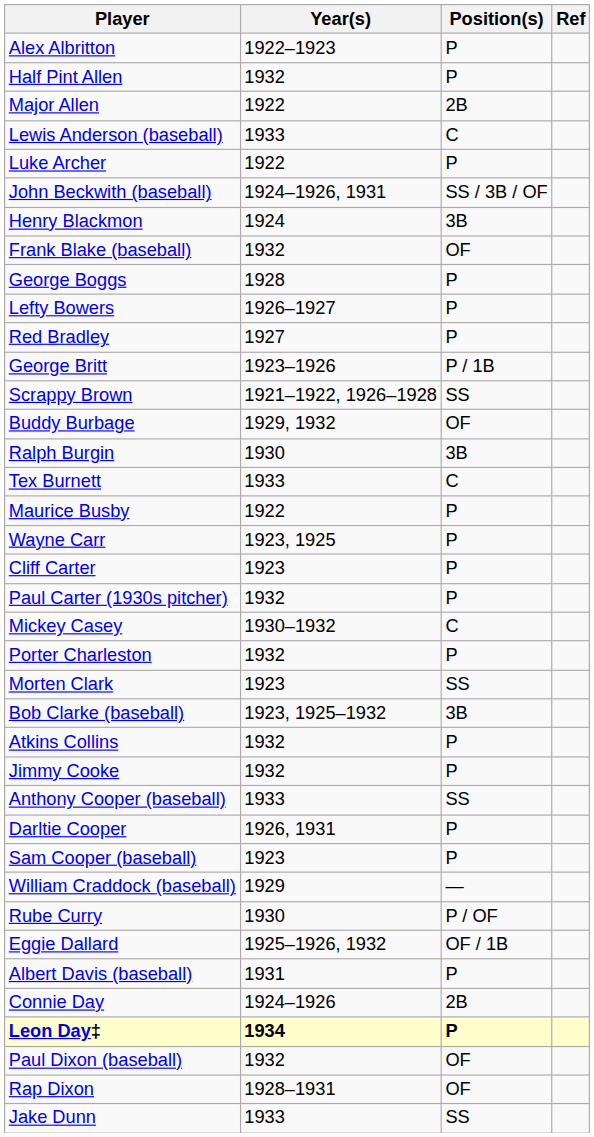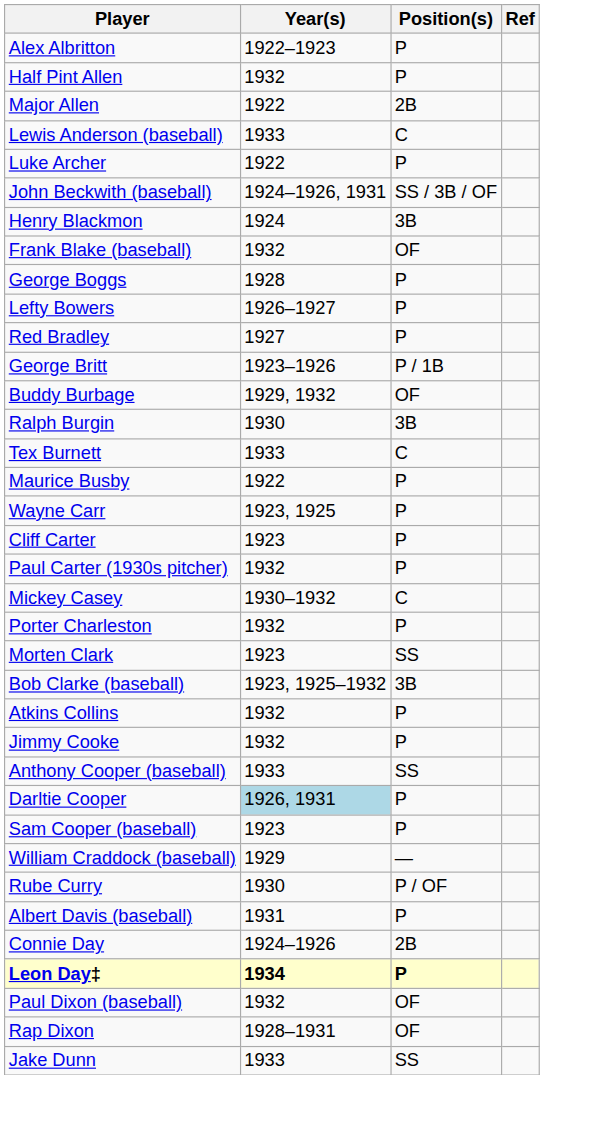 <table class="wikitable">
 <tr>
 <th>Player</th>
 <th>Year(s)</th>
 <th>Position(s)</th>
 <th>Ref</th>
 </tr>
 <tr>
 <td><a href='#'>Alex Albritton</a></td>
 <td>1922–1923</td>
 <td>P</td>
 <td></td>
 </tr>
 <tr>
 <td><a href='#'>Half Pint Allen</a></td>
 <td>1932</td>
 <td>P</td>
 <td></td>
 </tr>
 <tr>
 <td><a href='#'>Major Allen</a></td>
 <td>1922</td>
 <td>2B</td>
 <td></td>
 </tr>
 <tr>
 <td><a href='#'>Lewis Anderson (baseball)</a></td>
 <td>1933</td>
 <td>C</td>
 <td></td>
 </tr>
 <tr>
 <td><a href='#'>Luke Archer</a></td>
 <td>1922</td>
 <td>P</td>
 <td></td>
 </tr>
 <tr>
 <td><a href='#'>John Beckwith (baseball)</a></td>
 <td>1924–1926, 1931</td>
 <td>SS / 3B / OF</td>
 <td></td>
 </tr>
 <tr>
 <td><a href='#'>Henry Blackmon</a></td>
 <td>1924</td>
 <td>3B</td>
 <td></td>
 </tr>
 <tr>
 <td><a href='#'>Frank Blake (baseball)</a></td>
 <td>1932</td>
 <td>OF</td>
 <td></td>
 </tr>
 <tr>
 <td><a href='#'>George Boggs</a></td>
 <td>1928</td>
 <td>P</td>
 <td></td>
 </tr>
 <tr>
 <td><a href='#'>Lefty Bowers</a></td>
 <td>1926–1927</td>
 <td>P</td>
 <td></td>
 </tr>
 <tr>
 <td><a href='#'>Red Bradley</a></td>
 <td>1927</td>
 <td>P</td>
 <td></td>
 </tr>
 <tr>
 <td><a href='#'>George Britt</a></td>
 <td>1923–1926</td>
 <td>P / 1B</td>
-<td></td>
-</tr>
-<tr>
-<td><a href='#'>Scrappy Brown</a></td>
-<td>1921–1922, 1926–1928</td>
-<td>SS</td>
 <td></td>
 </tr>
 <tr>
 <td><a href='#'>Buddy Burbage</a></td>
 <td>1929, 1932</td>
 <td>OF</td>
 <td></td>
 </tr>
 <tr>
 <td><a href='#'>Ralph Burgin</a></td>
 <td>1930</td>
 <td>3B</td>
 <td></td>
 </tr>
 <tr>
 <td><a href='#'>Tex Burnett</a></td>
 <td>1933</td>
 <td>C</td>
 <td></td>
 </tr>
 <tr>
 <td><a href='#'>Maurice Busby</a></td>
 <td>1922</td>
 <td>P</td>
 <td></td>
 </tr>
 <tr>
 <td><a href='#'>Wayne Carr</a></td>
 <td>1923, 1925</td>
 <td>P</td>
 <td></td>
 </tr>
 <tr>
 <td><a href='#'>Cliff Carter</a></td>
 <td>1923</td>
 <td>P</td>
 <td></td>
 </tr>
 <tr>
 <td><a href='#'>Paul Carter (1930s pitcher)</a></td>
 <td>1932</td>
 <td>P</td>
 <td></td>
 </tr>
 <tr>
 <td><a href='#'>Mickey Casey</a></td>
 <td>1930–1932</td>
 <td>C</td>
 <td></td>
 </tr>
 <tr>
 <td><a href='#'>Porter Charleston</a></td>
 <td>1932</td>
 <td>P</td>
 <td></td>
 </tr>
 <tr>
 <td><a href='#'>Morten Clark</a></td>
 <td>1923</td>
 <td>SS</td>
 <td></td>
 </tr>
 <tr>
 <td><a href='#'>Bob Clarke (baseball)</a></td>
 <td>1923, 1925–1932</td>
 <td>3B</td>
 <td></td>
 </tr>
 <tr>
 <td><a href='#'>Atkins Collins</a></td>
 <td>1932</td>
 <td>P</td>
 <td></td>
 </tr>
 <tr>
 <td><a href='#'>Jimmy Cooke</a></td>
 <td>1932</td>
 <td>P</td>
 <td></td>
 </tr>
 <tr>
 <td><a href='#'>Anthony Cooper (baseball)</a></td>
 <td>1933</td>
 <td>SS</td>
 <td></td>
 </tr>
 <tr>
 <td><a href='#'>Darltie Cooper</a></td>
-<td>1926, 1931</td>
+<td style="background: lightblue;">1926, 1931</td>
 <td>P</td>
 <td></td>
 </tr>
 <tr>
 <td><a href='#'>Sam Cooper (baseball)</a></td>
 <td>1923</td>
 <td>P</td>
 <td></td>
 </tr>
 <tr>
 <td><a href='#'>William Craddock (baseball)</a></td>
 <td>1929</td>
 <td>—</td>
 <td></td>
 </tr>
 <tr>
 <td><a href='#'>Rube Curry</a></td>
 <td>1930</td>
 <td>P / OF</td>
-<td></td>
-</tr>
-<tr>
-<td><a href='#'>Eggie Dallard</a></td>
-<td>1925–1926, 1932</td>
-<td>OF / 1B</td>
 <td></td>
 </tr>
 <tr>
 <td><a href='#'>Albert Davis (baseball)</a></td>
 <td>1931</td>
 <td>P</td>
 <td></td>
 </tr>
 <tr>
 <td><a href='#'>Connie Day</a></td>
 <td>1924–1926</td>
 <td>2B</td>
 <td></td>
 </tr>
 <tr style="background:#FFFFCC;">
 <td><strong><a href='#'>Leon Day</a>‡</strong></td>
 <td><strong>1934</strong></td>
 <td><strong>P</strong></td>
 <td><strong></strong></td>
 </tr>
 <tr>
 <td><a href='#'>Paul Dixon (baseball)</a></td>
 <td>1932</td>
 <td>OF</td>
 <td></td>
 </tr>
 <tr>
 <td><a href='#'>Rap Dixon</a></td>
 <td>1928–1931</td>
 <td>OF</td>
 <td></td>
 </tr>
 <tr>
 <td><a href='#'>Jake Dunn</a></td>
 <td>1933</td>
 <td>SS</td>
 <td></td>
 </tr>
 </table>
